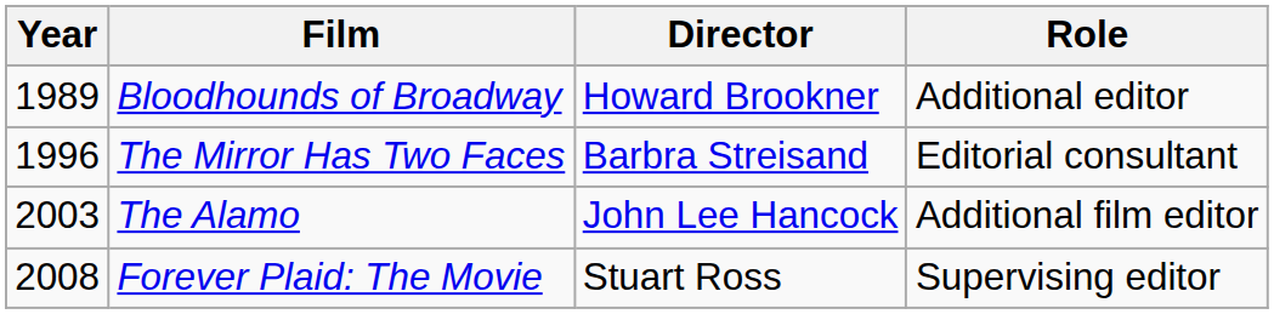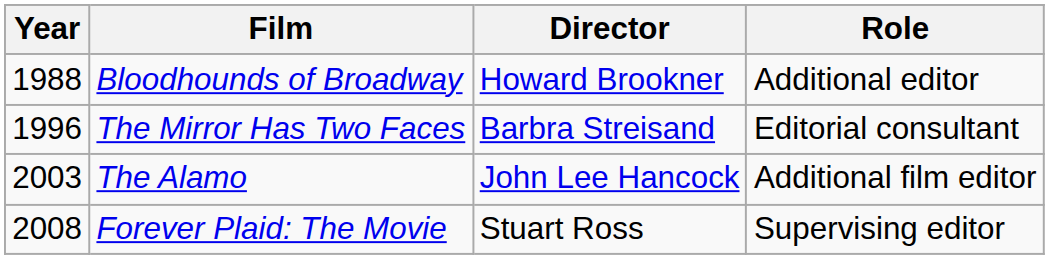 <table class="wikitable">
 <tr>
 <th>Year</th>
 <th>Film</th>
 <th>Director</th>
 <th>Role</th>
 </tr>
 <tr>
-<td>1989</td>
+<td>1988</td>
 <td><em><a href='#'>Bloodhounds of Broadway</a></em></td>
 <td><a href='#'>Howard Brookner</a></td>
 <td>Additional editor</td>
 </tr>
 <tr>
 <td>1996</td>
 <td><em><a href='#'>The Mirror Has Two Faces</a></em></td>
 <td><a href='#'>Barbra Streisand</a></td>
 <td>Editorial consultant</td>
 </tr>
 <tr>
 <td>2003</td>
 <td><em><a href='#'>The Alamo</a></em></td>
 <td><a href='#'>John Lee Hancock</a></td>
 <td>Additional film editor</td>
 </tr>
 <tr>
 <td>2008</td>
 <td><em><a href='#'>Forever Plaid: The Movie</a></em></td>
 <td>Stuart Ross</td>
 <td>Supervising editor</td>
 </tr>
 </table>
